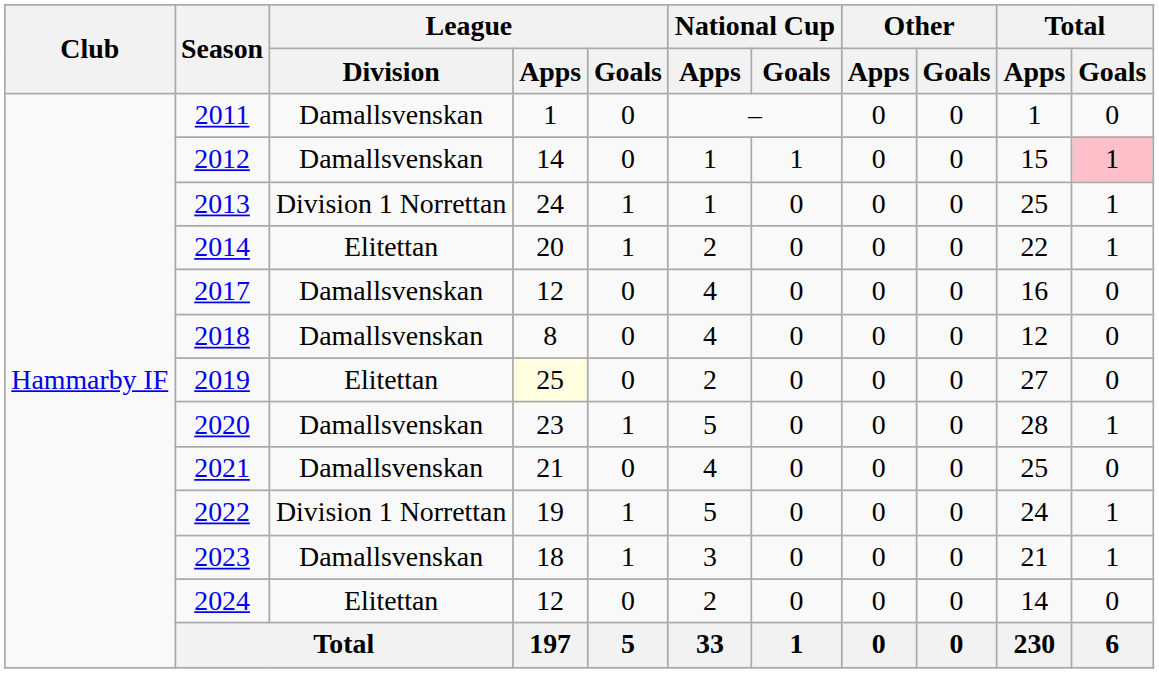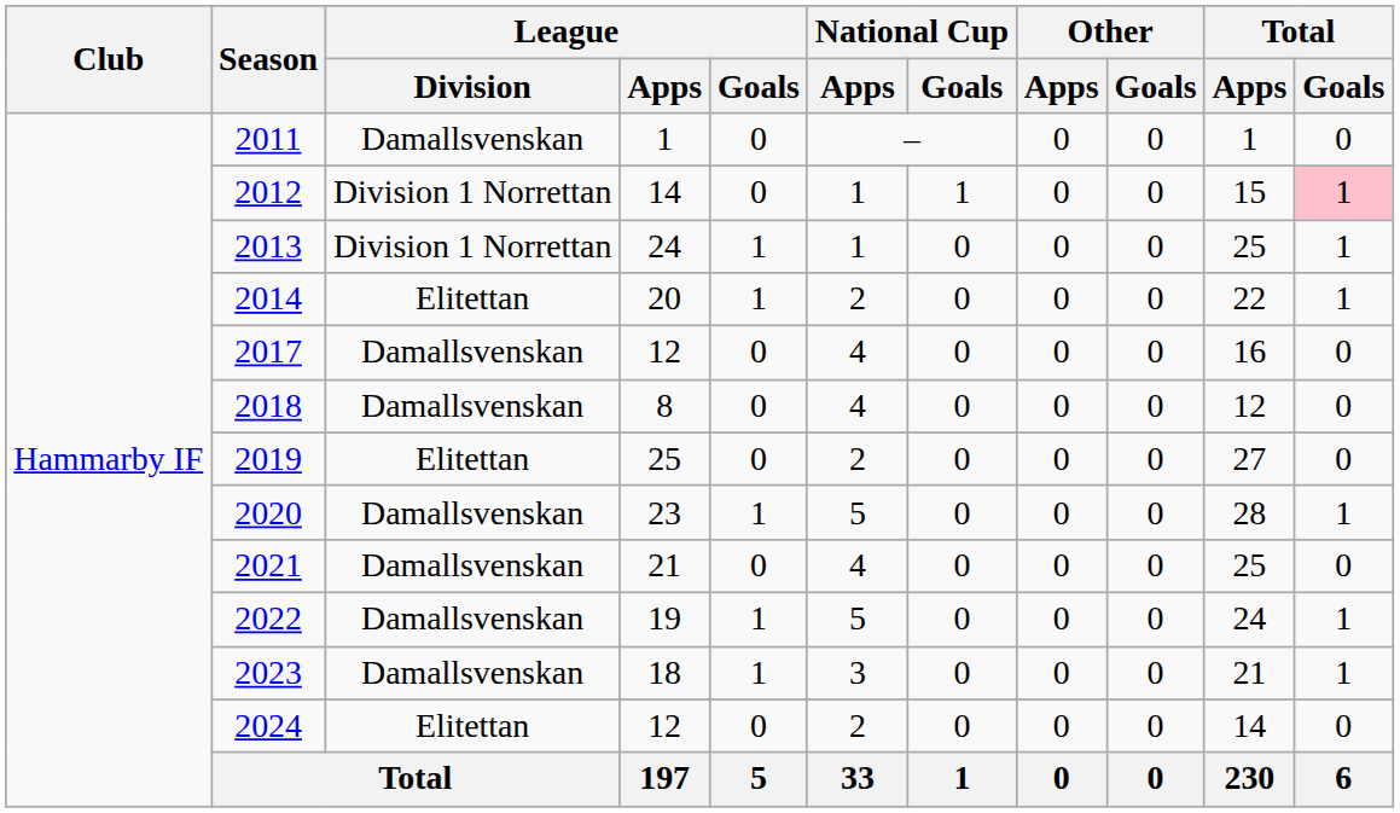 <table class="wikitable" style="text-align: center;">
 <tr>
 <th rowspan="2">Club</th>
 <th rowspan="2">Season</th>
 <th colspan="3">League</th>
 <th colspan="2">National Cup</th>
 <th colspan="2">Other</th>
 <th colspan="2">Total</th>
 </tr>
 <tr>
 <th>Division</th>
 <th>Apps</th>
 <th>Goals</th>
 <th>Apps</th>
 <th>Goals</th>
 <th>Apps</th>
 <th>Goals</th>
 <th>Apps</th>
 <th>Goals</th>
 </tr>
 <tr>
 <td rowspan="13" valign="center"><a href='#'>Hammarby IF</a></td>
 <td><a href='#'>2011</a></td>
 <td>Damallsvenskan</td>
 <td>1</td>
 <td>0</td>
 <td colspan="2">–</td>
 <td>0</td>
 <td>0</td>
 <td>1</td>
 <td>0</td>
 </tr>
 <tr>
 <td><a href='#'>2012</a></td>
-<td>Damallsvenskan</td>
+<td>Division 1 Norrettan</td>
 <td>14</td>
 <td>0</td>
 <td>1</td>
 <td>1</td>
 <td>0</td>
 <td>0</td>
 <td>15</td>
 <td style="background: pink;">1</td>
 </tr>
 <tr>
 <td><a href='#'>2013</a></td>
 <td>Division 1 Norrettan</td>
 <td>24</td>
 <td>1</td>
 <td>1</td>
 <td>0</td>
 <td>0</td>
 <td>0</td>
 <td>25</td>
 <td>1</td>
 </tr>
 <tr>
 <td><a href='#'>2014</a></td>
 <td>Elitettan</td>
 <td>20</td>
 <td>1</td>
 <td>2</td>
 <td>0</td>
 <td>0</td>
 <td>0</td>
 <td>22</td>
 <td>1</td>
 </tr>
 <tr>
 <td><a href='#'>2017</a></td>
 <td>Damallsvenskan</td>
 <td>12</td>
 <td>0</td>
 <td>4</td>
 <td>0</td>
 <td>0</td>
 <td>0</td>
 <td>16</td>
 <td>0</td>
 </tr>
 <tr>
 <td><a href='#'>2018</a></td>
 <td>Damallsvenskan</td>
 <td>8</td>
 <td>0</td>
 <td>4</td>
 <td>0</td>
 <td>0</td>
 <td>0</td>
 <td>12</td>
 <td>0</td>
 </tr>
 <tr>
 <td><a href='#'>2019</a></td>
 <td>Elitettan</td>
-<td style="background: lightyellow;">25</td>
+<td>25</td>
 <td>0</td>
 <td>2</td>
 <td>0</td>
 <td>0</td>
 <td>0</td>
 <td>27</td>
 <td>0</td>
 </tr>
 <tr>
 <td><a href='#'>2020</a></td>
 <td>Damallsvenskan</td>
 <td>23</td>
 <td>1</td>
 <td>5</td>
 <td>0</td>
 <td>0</td>
 <td>0</td>
 <td>28</td>
 <td>1</td>
 </tr>
 <tr>
 <td><a href='#'>2021</a></td>
 <td>Damallsvenskan</td>
 <td>21</td>
 <td>0</td>
 <td>4</td>
 <td>0</td>
 <td>0</td>
 <td>0</td>
 <td>25</td>
 <td>0</td>
 </tr>
 <tr>
 <td><a href='#'>2022</a></td>
-<td>Division 1 Norrettan</td>
+<td>Damallsvenskan</td>
 <td>19</td>
 <td>1</td>
 <td>5</td>
 <td>0</td>
 <td>0</td>
 <td>0</td>
 <td>24</td>
 <td>1</td>
 </tr>
 <tr>
 <td><a href='#'>2023</a></td>
 <td>Damallsvenskan</td>
 <td>18</td>
 <td>1</td>
 <td>3</td>
 <td>0</td>
 <td>0</td>
 <td>0</td>
 <td>21</td>
 <td>1</td>
 </tr>
 <tr>
 <td><a href='#'>2024</a></td>
 <td>Elitettan</td>
 <td>12</td>
 <td>0</td>
 <td>2</td>
 <td>0</td>
 <td>0</td>
 <td>0</td>
 <td>14</td>
 <td>0</td>
 </tr>
 <tr>
 <th colspan="2">Total</th>
 <th>197</th>
 <th>5</th>
 <th>33</th>
 <th>1</th>
 <th>0</th>
 <th>0</th>
 <th>230</th>
 <th>6</th>
 </tr>
 </table>
